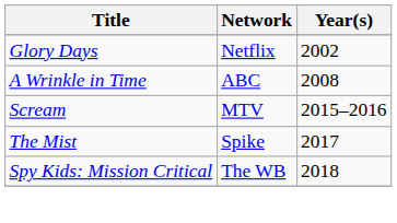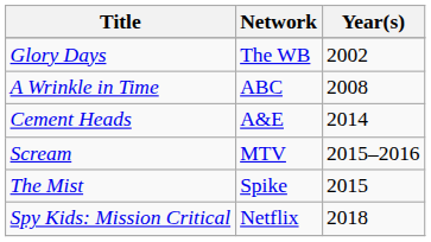 <table class="wikitable">
 <tr>
 <th>Title</th>
 <th>Network</th>
 <th>Year(s)</th>
 </tr>
 <tr>
 </tr>
 <tr>
 <td><em><a href='#'>Glory Days</a></em></td>
-<td><a href='#'>Netflix</a></td>
+<td><a href='#'>The WB</a></td>
 <td>2002</td>
 </tr>
 <tr>
 <td><em><a href='#'>A Wrinkle in Time</a></em></td>
 <td><a href='#'>ABC</a></td>
 <td>2008</td>
+</tr>
+<tr>
+<td><em><a href='#'>Cement Heads</a></em></td>
+<td><a href='#'>A&E</a></td>
+<td>2014</td>
 </tr>
 <tr>
 <td><em><a href='#'>Scream</a></em></td>
 <td><a href='#'>MTV</a></td>
 <td>2015–2016</td>
 </tr>
 <tr>
 <td><em><a href='#'>The Mist</a></em></td>
 <td><a href='#'>Spike</a></td>
-<td>2017</td>
+<td>2015</td>
 </tr>
 <tr>
 <td><em><a href='#'>Spy Kids: Mission Critical</a></em></td>
-<td><a href='#'>The WB</a></td>
+<td><a href='#'>Netflix</a></td>
 <td>2018</td>
 </tr>
 <tr>
 </tr>
 </table>
